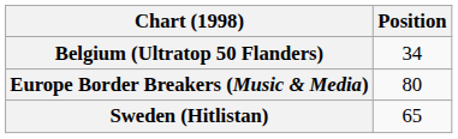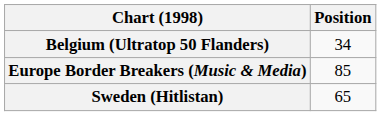 <table class="wikitable plainrowheaders sortable" style="text-align:center">
 <tr>
 <th scope="col">Chart (1998)</th>
 <th scope="col">Position</th>
 </tr>
 <tr>
 <th scope="row">Belgium (Ultratop 50 Flanders)</th>
 <td>34</td>
 </tr>
 <tr>
 <th scope="row">Europe Border Breakers (<em>Music & Media</em>)</th>
-<td>80</td>
+<td>85</td>
 </tr>
 <tr>
 <th scope="row">Sweden (Hitlistan)</th>
 <td>65</td>
 </tr>
 </table>
